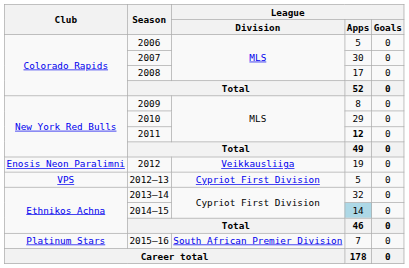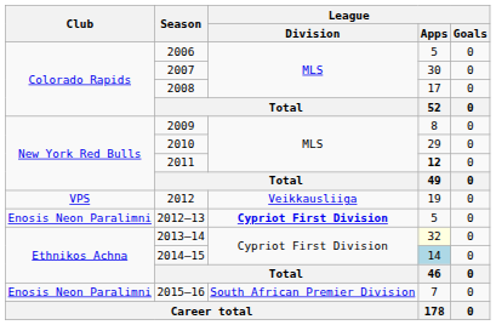 <table class="wikitable" style="text-align:center">
 <tr>
 <th rowspan="2">Club</th>
 <th rowspan="2">Season</th>
 <th colspan="3">League</th>
 </tr>
 <tr>
 <th>Division</th>
 <th>Apps</th>
 <th>Goals</th>
 </tr>
 <tr>
 <td rowspan="4"><a href='#'>Colorado Rapids</a></td>
 <td>2006</td>
 <td rowspan="3"><a href='#'>MLS</a></td>
 <td>5</td>
 <td>0</td>
 </tr>
 <tr>
 <td>2007</td>
 <td>30</td>
 <td>0</td>
 </tr>
 <tr>
 <td>2008</td>
 <td>17</td>
 <td>0</td>
 </tr>
 <tr>
 <th colspan="2">Total</th>
 <th>52</th>
 <th>0</th>
 </tr>
 <tr>
 <td rowspan="4"><a href='#'>New York Red Bulls</a></td>
 <td>2009</td>
 <td rowspan="3">MLS</td>
 <td>8</td>
 <td>0</td>
 </tr>
 <tr>
 <td>2010</td>
 <td>29</td>
 <td>0</td>
 </tr>
 <tr>
 <td>2011</td>
 <td><strong>12</strong></td>
 <td>0</td>
 </tr>
 <tr>
 <th colspan="2">Total</th>
 <th>49</th>
 <th>0</th>
 </tr>
 <tr>
-<td><a href='#'>Enosis Neon Paralimni</a></td>
+<td><a href='#'>VPS</a></td>
 <td>2012</td>
 <td><a href='#'>Veikkausliiga</a></td>
 <td>19</td>
 <td>0</td>
 </tr>
 <tr>
-<td><a href='#'>VPS</a></td>
+<td><a href='#'>Enosis Neon Paralimni</a></td>
 <td>2012–13</td>
-<td><a href='#'>Cypriot First Division</a></td>
+<td><strong><a href='#'>Cypriot First Division</a></strong></td>
 <td>5</td>
 <td>0</td>
 </tr>
 <tr>
 <td rowspan="3"><a href='#'>Ethnikos Achna</a></td>
 <td>2013–14</td>
 <td rowspan="2">Cypriot First Division</td>
-<td>32</td>
+<td style="background: lightyellow;">32</td>
 <td>0</td>
 </tr>
 <tr>
 <td>2014–15</td>
 <td style="background: lightblue;">14</td>
 <td>0</td>
 </tr>
 <tr>
 <th colspan="2">Total</th>
 <th>46</th>
 <th>0</th>
 </tr>
 <tr>
-<td><a href='#'>Platinum Stars</a></td>
+<td><a href='#'>Enosis Neon Paralimni</a></td>
 <td>2015–16</td>
 <td><a href='#'>South African Premier Division</a></td>
 <td>7</td>
 <td>0</td>
 </tr>
 <tr>
 <th colspan="3">Career total</th>
 <th>178</th>
 <th>0</th>
 </tr>
 </table>
